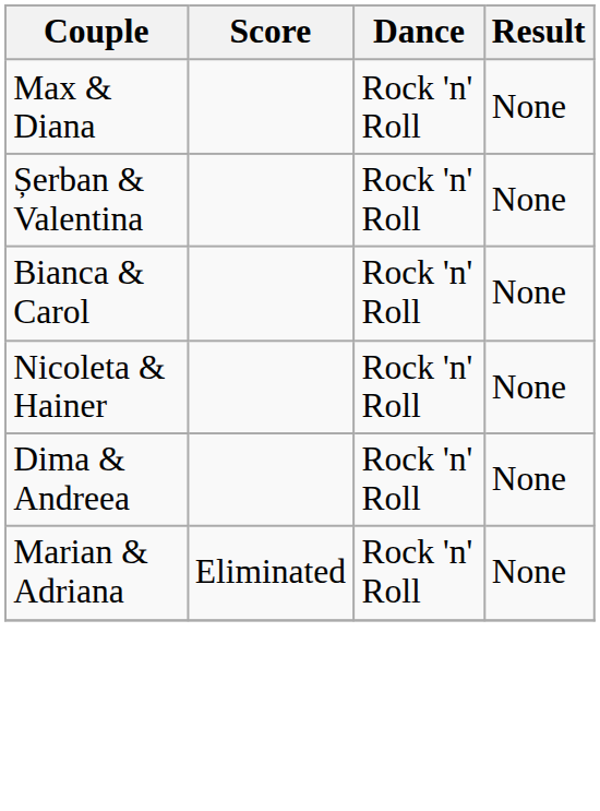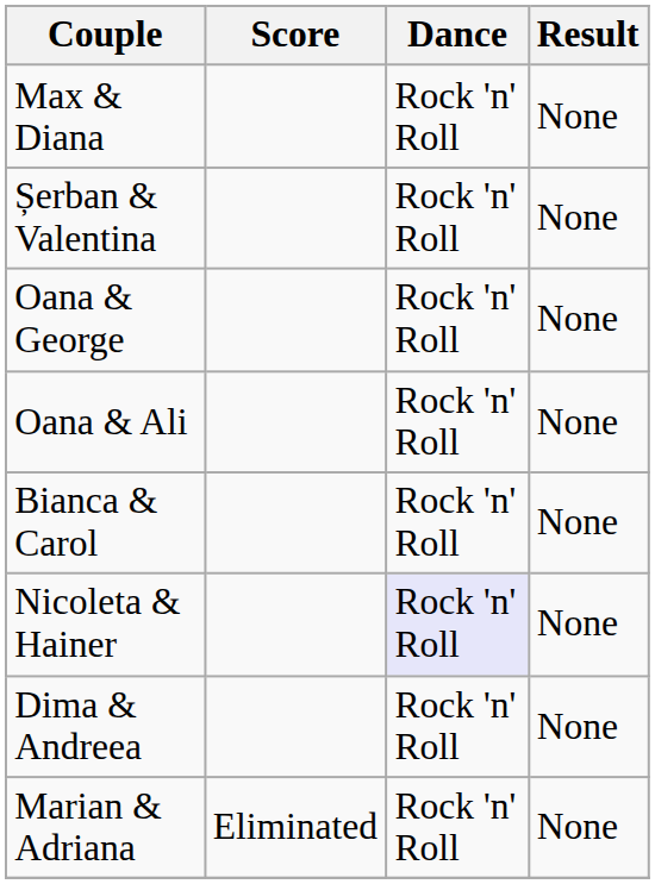 <table class="wikitable" style="width:44%;">
 <tr>
 <th>Couple</th>
 <th>Score</th>
 <th>Dance</th>
 <th>Result</th>
 </tr>
 <tr>
 <td>Max & Diana</td>
 <td></td>
 <td>Rock 'n' Roll</td>
 <td>None</td>
 </tr>
 <tr>
 <td>Șerban & Valentina</td>
 <td></td>
 <td>Rock 'n' Roll</td>
 <td>None</td>
 </tr>
 <tr>
+<td>Oana & George</td>
+<td></td>
+<td>Rock 'n' Roll</td>
+<td>None</td>
+</tr>
+<tr>
+<td>Oana & Ali</td>
+<td></td>
+<td>Rock 'n' Roll</td>
+<td>None</td>
+</tr>
+<tr>
 <td>Bianca & Carol</td>
 <td></td>
 <td>Rock 'n' Roll</td>
 <td>None</td>
 </tr>
 <tr>
 <td>Nicoleta & Hainer</td>
 <td></td>
-<td>Rock 'n' Roll</td>
+<td style="background: lavender;">Rock 'n' Roll</td>
 <td>None</td>
 </tr>
 <tr>
 <td>Dima & Andreea</td>
 <td></td>
 <td>Rock 'n' Roll</td>
 <td>None</td>
 </tr>
 <tr>
 <td>Marian & Adriana</td>
 <td>Eliminated</td>
 <td>Rock 'n' Roll</td>
 <td>None</td>
 </tr>
 <tr>
 </tr>
 </table>
